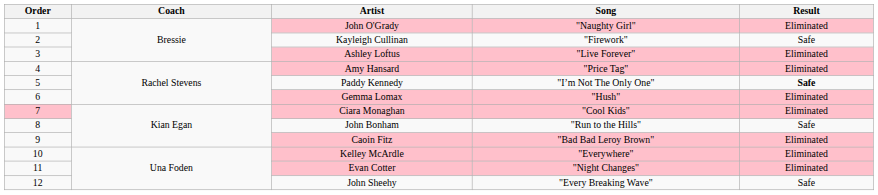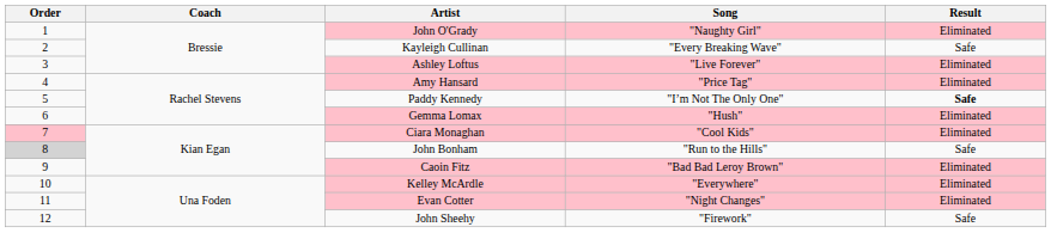 <table class="wikitable" style="text-align:center; line-height:16px; width:90%;">
 <tr>
 <th scope="col" width="05%">Order</th>
 <th scope="col" width="15%">Coach</th>
 <th scope="col" width="15%">Artist</th>
 <th scope="col" width="20%">Song</th>
 <th scope="col" width="10%">Result</th>
 </tr>
 <tr>
 <td>1</td>
 <td rowspan="3">Bressie</td>
 <td style="background:pink;">John O'Grady</td>
 <td style="background:pink;">"Naughty Girl"</td>
 <td style="background:pink;">Eliminated</td>
 </tr>
 <tr>
 <td>2</td>
 <td>Kayleigh Cullinan</td>
-<td>"Firework"</td>
+<td>"Every Breaking Wave"</td>
 <td>Safe</td>
 </tr>
 <tr>
 <td>3</td>
 <td style="background:pink;">Ashley Loftus</td>
 <td style="background:pink;">"Live Forever"</td>
 <td style="background:pink;">Eliminated</td>
 </tr>
 <tr>
 <td>4</td>
 <td rowspan="3">Rachel Stevens</td>
 <td style="background:pink;">Amy Hansard</td>
 <td style="background:pink;">"Price Tag"</td>
 <td style="background:pink;">Eliminated</td>
 </tr>
 <tr>
 <td>5</td>
 <td>Paddy Kennedy</td>
 <td>"I’m Not The Only One"</td>
 <td><strong>Safe</strong></td>
 </tr>
 <tr>
 <td>6</td>
 <td style="background:pink;">Gemma Lomax</td>
 <td style="background:pink;">"Hush"</td>
 <td style="background:pink;">Eliminated</td>
 </tr>
 <tr>
 <td style="background: pink;">7</td>
 <td rowspan="3">Kian Egan</td>
 <td style="background:pink;">Ciara Monaghan</td>
 <td style="background:pink;">"Cool Kids"</td>
 <td style="background:pink;">Eliminated</td>
 </tr>
 <tr>
-<td>8</td>
+<td style="background: lightgrey;">8</td>
 <td>John Bonham</td>
 <td>"Run to the Hills"</td>
 <td>Safe</td>
 </tr>
 <tr>
 <td>9</td>
 <td style="background:pink;">Caoin Fitz</td>
 <td style="background:pink;">"Bad Bad Leroy Brown"</td>
 <td style="background:pink;">Eliminated</td>
 </tr>
 <tr>
 <td>10</td>
 <td rowspan="3">Una Foden</td>
 <td style="background:pink;">Kelley McArdle</td>
 <td style="background:pink;">"Everywhere"</td>
 <td style="background:pink;">Eliminated</td>
 </tr>
 <tr>
 <td>11</td>
 <td style="background:pink;">Evan Cotter</td>
 <td style="background:pink;">"Night Changes"</td>
 <td style="background:pink;">Eliminated</td>
 </tr>
 <tr>
 <td>12</td>
 <td>John Sheehy</td>
-<td>"Every Breaking Wave"</td>
+<td>"Firework"</td>
 <td>Safe</td>
 </tr>
 </table>
